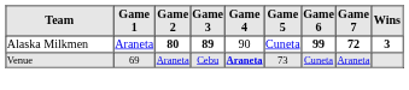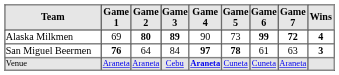 <table border=1 cellspacing=0 width=525 align=center>
 <tr style="text-align:center; background-color:#e6e6e6;">
 <th align=center width=30%>Team</th>
 <th width=8%>Game 1</th>
 <th width=8%>Game 2</th>
 <th width=8%>Game 3</th>
 <th width=8%>Game 4</th>
 <th width=8%>Game 5</th>
 <th width=8%>Game 6</th>
 <th width=8%>Game 7</th>
 <th width=8%>Wins</th>
 </tr>
 <tr style="text-align:center;">
 <td align=left>Alaska Milkmen</td>
-<td><a href='#'>Araneta</a></td>
+<td>69</td>
 <td><strong>80</strong></td>
 <td><strong>89</strong></td>
 <td>90</td>
-<td><a href='#'>Cuneta</a></td>
+<td>73</td>
 <td><strong>99</strong></td>
 <td><strong>72</strong></td>
+<td><strong>4</strong></td>
+</tr>
+<tr style="text-align:center;">
+<td align=left>San Miguel Beermen</td>
+<td><strong>76</strong></td>
+<td>64</td>
+<td>84</td>
+<td><strong>97</strong></td>
+<td><strong>78</strong></td>
+<td>61</td>
+<td>63</td>
 <td><strong>3</strong></td>
 </tr>
 <tr style="text-align:center; font-size: 85%; background-color:#e6e6e6;">
 <td align=left>Venue</td>
-<td>69</td>
+<td><a href='#'>Araneta</a></td>
 <td><a href='#'>Araneta</a></td>
 <td><a href='#'>Cebu</a></td>
 <td><strong><a href='#'>Araneta</a></strong></td>
-<td>73</td>
+<td><a href='#'>Cuneta</a></td>
 <td><a href='#'>Cuneta</a></td>
 <td><a href='#'>Araneta</a></td>
 <td></td>
 </tr>
 </table>
